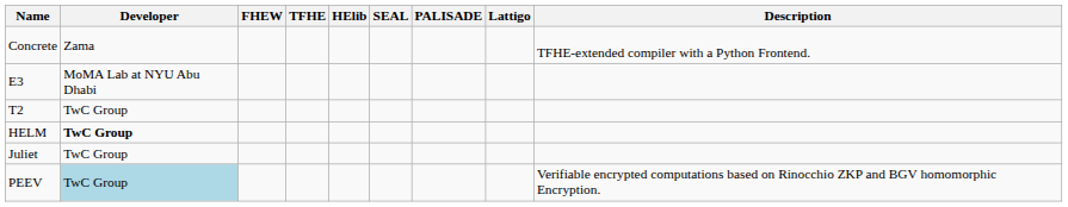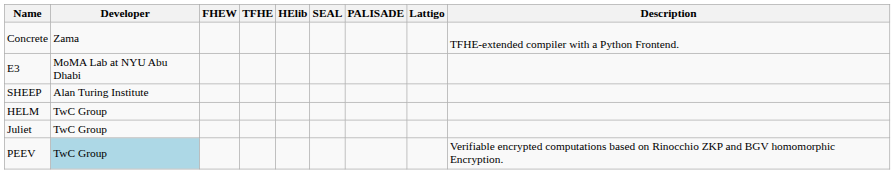 <table class="wikitable">
 <tr>
 <th>Name</th>
 <th>Developer</th>
 <th>FHEW</th>
 <th>TFHE</th>
 <th>HElib</th>
 <th>SEAL</th>
 <th>PALISADE</th>
 <th>Lattigo</th>
 <th>Description</th>
 </tr>
 <tr>
 <td>Concrete</td>
 <td>Zama</td>
 <td></td>
 <td></td>
 <td></td>
 <td></td>
 <td></td>
 <td></td>
 <td><br>TFHE-extended compiler with a Python Frontend.</td>
 </tr>
 <tr>
 <td>E3</td>
 <td>MoMA Lab at NYU Abu Dhabi</td>
 <td></td>
 <td></td>
 <td></td>
 <td></td>
 <td></td>
 <td></td>
 <td></td>
 </tr>
 <tr>
-<td>T2</td>
-<td>TwC Group</td>
+<td>SHEEP</td>
+<td>Alan Turing Institute</td>
 <td></td>
 <td></td>
 <td></td>
 <td></td>
 <td></td>
 <td></td>
 <td></td>
 </tr>
 <tr>
 <td>HELM</td>
-<td><strong>TwC Group</strong></td>
+<td>TwC Group</td>
 <td></td>
 <td></td>
 <td></td>
 <td></td>
 <td></td>
 <td></td>
 <td></td>
 </tr>
 <tr>
 <td>Juliet</td>
 <td>TwC Group</td>
 <td></td>
 <td></td>
 <td></td>
 <td></td>
 <td></td>
 <td></td>
 <td></td>
 </tr>
 <tr>
 <td>PEEV</td>
 <td style="background: lightblue;">TwC Group</td>
 <td></td>
 <td></td>
 <td></td>
 <td></td>
 <td></td>
 <td></td>
 <td>Verifiable encrypted computations based on Rinocchio ZKP and BGV homomorphic Encryption.</td>
 </tr>
 </table>
